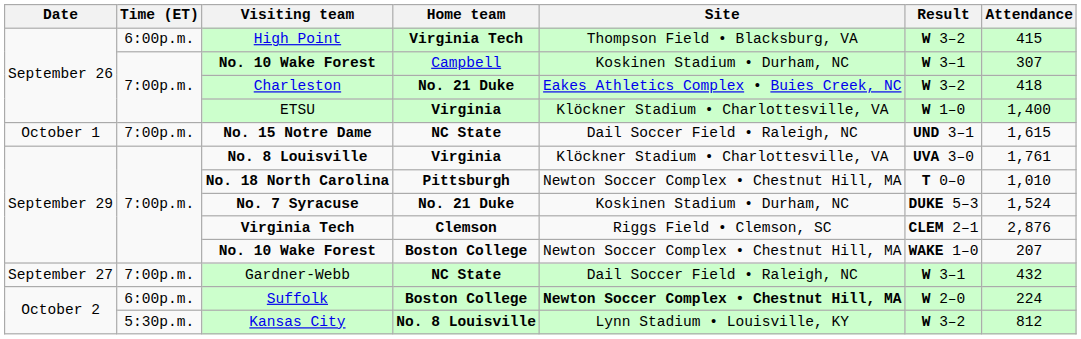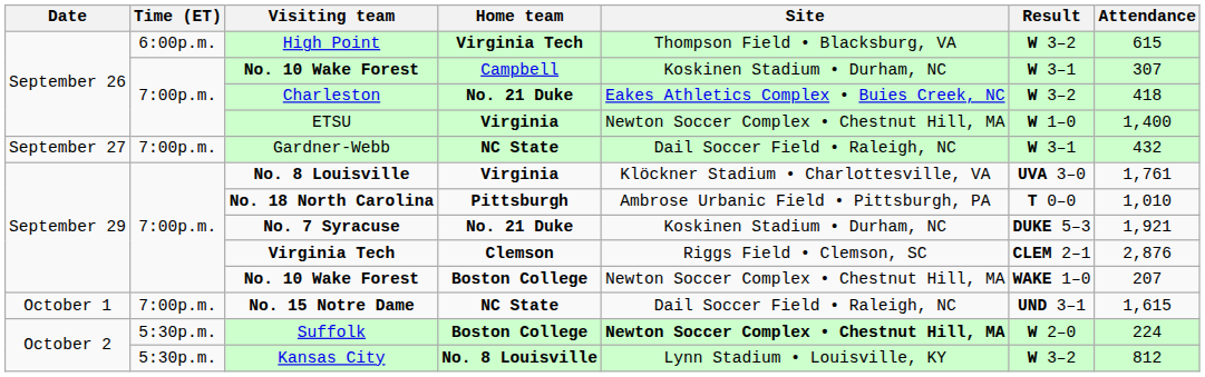 <table class="wikitable" style="font-size:95%; text-align: center;">
 <tr>
 <th>Date</th>
 <th>Time (ET)</th>
 <th>Visiting team</th>
 <th>Home team</th>
 <th>Site</th>
 <th>Result</th>
 <th>Attendance</th>
 </tr>
 <tr>
 <td rowspan=4>September 26</td>
 <td>6:00p.m.</td>
 <td style="background:#cfc;"><a href='#'>High Point</a></td>
 <td style="background:#cfc;"><strong>Virginia Tech</strong></td>
 <td style="background:#cfc;">Thompson Field • Blacksburg, VA</td>
 <td style="background:#cfc;"><strong>W</strong> 3–2</td>
-<td style="background:#cfc;">415</td>
+<td style="background:#cfc;">615</td>
 </tr>
 <tr>
 <td rowspan=3>7:00p.m.</td>
 <td style="background:#cfc;"><strong>No. 10 Wake Forest</strong></td>
 <td style="background:#cfc;"><a href='#'>Campbell</a></td>
 <td style="background:#cfc;">Koskinen Stadium • Durham, NC</td>
 <td style="background:#cfc;"><strong>W</strong> 3–1</td>
 <td style="background:#cfc;">307</td>
 </tr>
 <tr>
 <td style="background:#cfc;"><a href='#'>Charleston</a></td>
 <td style="background:#cfc;"><strong>No. 21 Duke</strong></td>
 <td style="background:#cfc;"><a href='#'>Eakes Athletics Complex</a> • <a href='#'>Buies Creek, NC</a></td>
 <td style="background:#cfc;"><strong>W</strong> 3–2</td>
 <td style="background:#cfc;">418</td>
 </tr>
 <tr>
 <td style="background:#cfc;">ETSU</td>
 <td style="background:#cfc;"><strong>Virginia</strong></td>
-<td style="background:#cfc;">Klöckner Stadium • Charlottesville, VA</td>
+<td style="background:#cfc;">Newton Soccer Complex • Chestnut Hill, MA</td>
 <td style="background:#cfc;"><strong>W</strong> 1–0</td>
 <td style="background:#cfc;">1,400</td>
 </tr>
 <tr>
-<td>October 1</td>
+<td>September 27</td>
 <td>7:00p.m.</td>
-<td><strong>No. 15 Notre Dame</strong></td>
-<td><strong>NC State</strong></td>
-<td>Dail Soccer Field • Raleigh, NC</td>
-<td><strong>UND</strong> 3–1</td>
-<td>1,615</td>
+<td style="background:#cfc;">Gardner-Webb</td>
+<td style="background:#cfc;"><strong>NC State</strong></td>
+<td style="background:#cfc;">Dail Soccer Field • Raleigh, NC</td>
+<td style="background:#cfc;"><strong>W</strong> 3–1</td>
+<td style="background:#cfc;">432</td>
 </tr>
 <tr>
 <td rowspan=5>September 29</td>
 <td rowspan=5>7:00p.m.</td>
 <td><strong>No. 8 Louisville</strong></td>
 <td><strong>Virginia</strong></td>
 <td>Klöckner Stadium • Charlottesville, VA</td>
 <td><strong>UVA</strong> 3–0</td>
 <td>1,761</td>
 </tr>
 <tr>
 <td><strong>No. 18 North Carolina</strong></td>
 <td><strong>Pittsburgh</strong></td>
-<td>Newton Soccer Complex • Chestnut Hill, MA</td>
+<td>Ambrose Urbanic Field • Pittsburgh, PA</td>
 <td><strong>T</strong> 0–0</td>
 <td>1,010</td>
 </tr>
 <tr>
 <td><strong>No. 7 Syracuse</strong></td>
 <td><strong>No. 21 Duke</strong></td>
 <td>Koskinen Stadium • Durham, NC</td>
 <td><strong>DUKE</strong> 5–3</td>
-<td>1,524</td>
+<td>1,921</td>
 </tr>
 <tr>
 <td><strong>Virginia Tech</strong></td>
 <td><strong>Clemson</strong></td>
 <td>Riggs Field • Clemson, SC</td>
 <td><strong>CLEM</strong> 2–1</td>
 <td>2,876</td>
 </tr>
 <tr>
 <td><strong>No. 10 Wake Forest</strong></td>
 <td><strong>Boston College</strong></td>
 <td>Newton Soccer Complex • Chestnut Hill, MA</td>
 <td><strong>WAKE</strong> 1–0</td>
 <td>207</td>
 </tr>
 <tr>
-<td>September 27</td>
+<td>October 1</td>
 <td>7:00p.m.</td>
-<td style="background:#cfc;">Gardner-Webb</td>
-<td style="background:#cfc;"><strong>NC State</strong></td>
-<td style="background:#cfc;">Dail Soccer Field • Raleigh, NC</td>
-<td style="background:#cfc;"><strong>W</strong> 3–1</td>
-<td style="background:#cfc;">432</td>
+<td><strong>No. 15 Notre Dame</strong></td>
+<td><strong>NC State</strong></td>
+<td>Dail Soccer Field • Raleigh, NC</td>
+<td><strong>UND</strong> 3–1</td>
+<td>1,615</td>
 </tr>
 <tr>
 <td rowspan=2>October 2</td>
-<td>6:00p.m.</td>
+<td>5:30p.m.</td>
 <td style="background:#cfc;"><a href='#'>Suffolk</a></td>
 <td style="background:#cfc;"><strong>Boston College</strong></td>
 <td style="background:#cfc;"><strong>Newton Soccer Complex • Chestnut Hill, MA</strong></td>
 <td style="background:#cfc;"><strong>W</strong> 2–0</td>
 <td style="background:#cfc;">224</td>
 </tr>
 <tr>
 <td>5:30p.m.</td>
 <td style="background:#cfc;"><a href='#'>Kansas City</a></td>
 <td style="background:#cfc;"><strong>No. 8 Louisville</strong></td>
 <td style="background:#cfc;">Lynn Stadium • Louisville, KY</td>
 <td style="background:#cfc;"><strong>W</strong> 3–2</td>
 <td style="background:#cfc;">812</td>
 </tr>
 </table>
